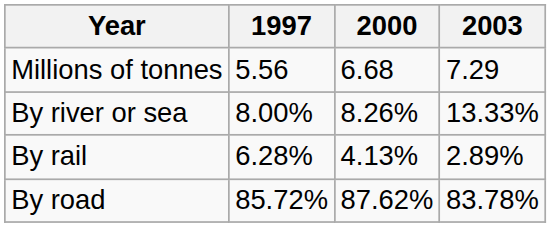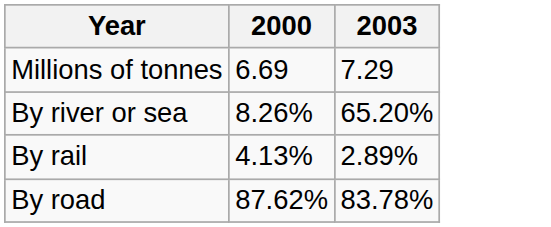 <table class=wikitable>
 <tr>
 <th>Year</th>
-<th>1997</th>
 <th>2000</th>
 <th>2003</th>
 </tr>
 <tr>
 <td>Millions of tonnes</td>
-<td>5.56</td>
-<td>6.68</td>
+<td>6.69</td>
 <td>7.29</td>
 </tr>
 <tr>
 <td>By river or sea</td>
-<td>8.00%</td>
 <td>8.26%</td>
-<td>13.33%</td>
+<td>65.20%</td>
 </tr>
 <tr>
 <td>By rail</td>
-<td>6.28%</td>
 <td>4.13%</td>
 <td>2.89%</td>
 </tr>
 <tr>
 <td>By road</td>
-<td>85.72%</td>
 <td>87.62%</td>
 <td>83.78%</td>
 </tr>
 </table>
